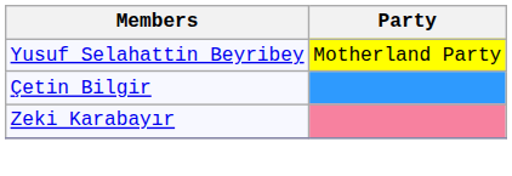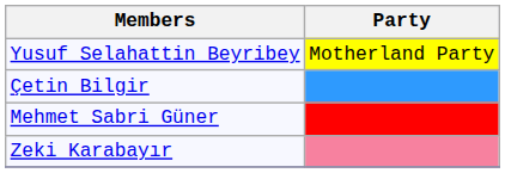 <table class=wikitable style="border:1px solid #8888aa; background-color:#f7f8ff; padding:0px; font-size:90%;">
 <tr>
 <th>Members</th>
 <th>Party</th>
 </tr>
 <tr>
 <td><a href='#'>Yusuf Selahattin Beyribey</a></td>
 <td style="background: #ffff00">Motherland Party</td>
 </tr>
 <tr>
 <td><a href='#'>Çetin Bilgir</a></td>
 <td style="background: #2E9AFE"></td>
 </tr>
 <tr>
+<td><a href='#'>Mehmet Sabri Güner</a></td>
+<td style="background: #ff0000"></td>
+</tr>
+<tr>
 <td><a href='#'>Zeki Karabayır</a></td>
 <td style="background: #F7819F"></td>
 </tr>
 <tr>
 </tr>
 </table>
